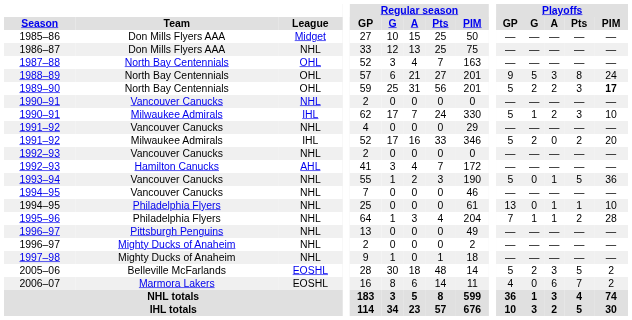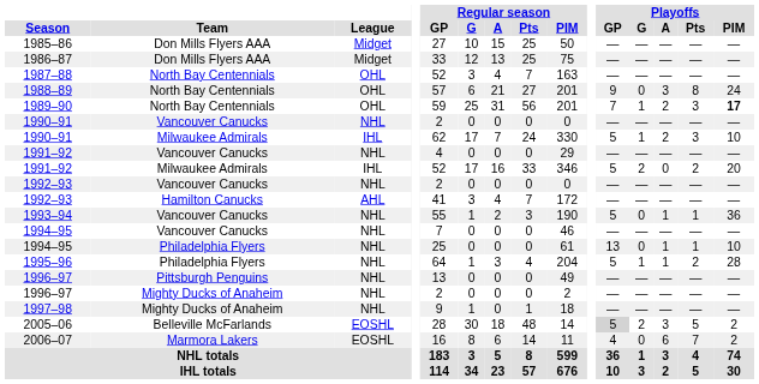 <table border="0" cellpadding="1" cellspacing="0" style="text-align:center; width:60em">
 <tr bgcolor="#e0e0e0">
 <th colspan="3" bgcolor="#ffffff"> </th>
 <th rowspan="99" bgcolor="#ffffff"> </th>
 <th colspan="5"><a href='#'>Regular season</a></th>
 <th rowspan="99" bgcolor="#ffffff"> </th>
 <th colspan="5"><a href='#'>Playoffs</a></th>
 </tr>
 <tr bgcolor="#e0e0e0">
 <th><a href='#'>Season</a></th>
 <th>Team</th>
 <th>League</th>
 <th>GP</th>
 <th><a href='#'>G</a></th>
 <th><a href='#'>A</a></th>
 <th><a href='#'>Pts</a></th>
 <th><a href='#'>PIM</a></th>
 <th>GP</th>
 <th>G</th>
 <th>A</th>
 <th>Pts</th>
 <th>PIM</th>
 </tr>
 <tr>
 <td>1985–86</td>
 <td>Don Mills Flyers AAA</td>
 <td><a href='#'>Midget</a></td>
 <td>27</td>
 <td>10</td>
 <td>15</td>
 <td>25</td>
 <td>50</td>
 <td>—</td>
 <td>—</td>
 <td>—</td>
 <td>—</td>
 <td>—</td>
 </tr>
 <tr bgcolor="#f0f0f0">
 <td>1986–87</td>
 <td>Don Mills Flyers AAA</td>
-<td>NHL</td>
+<td>Midget</td>
 <td>33</td>
 <td>12</td>
 <td>13</td>
 <td>25</td>
 <td>75</td>
 <td>—</td>
 <td>—</td>
 <td>—</td>
 <td>—</td>
 <td>—</td>
 </tr>
 <tr>
 <td><a href='#'>1987–88</a></td>
 <td><a href='#'>North Bay Centennials</a></td>
 <td><a href='#'>OHL</a></td>
 <td>52</td>
 <td>3</td>
 <td>4</td>
 <td>7</td>
 <td>163</td>
 <td>—</td>
 <td>—</td>
 <td>—</td>
 <td>—</td>
 <td>—</td>
 </tr>
 <tr bgcolor="#f0f0f0">
 <td><a href='#'>1988–89</a></td>
 <td>North Bay Centennials</td>
 <td>OHL</td>
 <td>57</td>
 <td>6</td>
 <td>21</td>
 <td>27</td>
 <td>201</td>
 <td>9</td>
-<td>5</td>
+<td>0</td>
 <td>3</td>
 <td>8</td>
 <td>24</td>
 </tr>
 <tr>
 <td><a href='#'>1989–90</a></td>
 <td>North Bay Centennials</td>
 <td>OHL</td>
 <td>59</td>
 <td>25</td>
 <td>31</td>
 <td>56</td>
 <td>201</td>
-<td>5</td>
-<td>2</td>
+<td>7</td>
+<td>1</td>
 <td>2</td>
 <td>3</td>
 <td><strong>17</strong></td>
 </tr>
 <tr bgcolor="#f0f0f0">
 <td><a href='#'>1990–91</a></td>
 <td><a href='#'>Vancouver Canucks</a></td>
 <td><a href='#'>NHL</a></td>
 <td>2</td>
 <td>0</td>
 <td>0</td>
 <td>0</td>
 <td>0</td>
 <td>—</td>
 <td>—</td>
 <td>—</td>
 <td>—</td>
 <td>—</td>
 </tr>
 <tr>
 <td><a href='#'>1990–91</a></td>
 <td><a href='#'>Milwaukee Admirals</a></td>
 <td><a href='#'>IHL</a></td>
 <td>62</td>
 <td>17</td>
 <td>7</td>
 <td>24</td>
 <td>330</td>
 <td>5</td>
 <td>1</td>
 <td>2</td>
 <td>3</td>
 <td>10</td>
 </tr>
 <tr bgcolor="#f0f0f0">
 <td><a href='#'>1991–92</a></td>
 <td>Vancouver Canucks</td>
 <td>NHL</td>
 <td>4</td>
 <td>0</td>
 <td>0</td>
 <td>0</td>
 <td>29</td>
 <td>—</td>
 <td>—</td>
 <td>—</td>
 <td>—</td>
 <td>—</td>
 </tr>
 <tr>
 <td><a href='#'>1991–92</a></td>
 <td>Milwaukee Admirals</td>
 <td>IHL</td>
 <td>52</td>
 <td>17</td>
 <td>16</td>
 <td>33</td>
 <td>346</td>
 <td>5</td>
 <td>2</td>
 <td>0</td>
 <td>2</td>
 <td>20</td>
 </tr>
 <tr bgcolor="#f0f0f0">
 <td><a href='#'>1992–93</a></td>
 <td>Vancouver Canucks</td>
 <td>NHL</td>
 <td>2</td>
 <td>0</td>
 <td>0</td>
 <td>0</td>
 <td>0</td>
 <td>—</td>
 <td>—</td>
 <td>—</td>
 <td>—</td>
 <td>—</td>
 </tr>
 <tr>
 <td><a href='#'>1992–93</a></td>
 <td><a href='#'>Hamilton Canucks</a></td>
 <td><a href='#'>AHL</a></td>
 <td>41</td>
 <td>3</td>
 <td>4</td>
 <td>7</td>
 <td>172</td>
 <td>—</td>
 <td>—</td>
 <td>—</td>
 <td>—</td>
 <td>—</td>
 </tr>
 <tr bgcolor="#f0f0f0">
 <td><a href='#'>1993–94</a></td>
 <td>Vancouver Canucks</td>
 <td>NHL</td>
 <td>55</td>
 <td>1</td>
 <td>2</td>
 <td>3</td>
 <td>190</td>
 <td>5</td>
 <td>0</td>
 <td>1</td>
-<td>5</td>
+<td>1</td>
 <td>36</td>
 </tr>
 <tr>
 <td><a href='#'>1994–95</a></td>
 <td>Vancouver Canucks</td>
 <td>NHL</td>
 <td>7</td>
 <td>0</td>
 <td>0</td>
 <td>0</td>
 <td>46</td>
 <td>—</td>
 <td>—</td>
 <td>—</td>
 <td>—</td>
 <td>—</td>
 </tr>
 <tr bgcolor="#f0f0f0">
 <td>1994–95</td>
 <td><a href='#'>Philadelphia Flyers</a></td>
 <td>NHL</td>
 <td>25</td>
 <td>0</td>
 <td>0</td>
 <td>0</td>
 <td>61</td>
 <td>13</td>
 <td>0</td>
 <td>1</td>
 <td>1</td>
 <td>10</td>
 </tr>
 <tr>
 <td><a href='#'>1995–96</a></td>
 <td>Philadelphia Flyers</td>
 <td>NHL</td>
 <td>64</td>
 <td>1</td>
 <td>3</td>
 <td>4</td>
 <td>204</td>
-<td>7</td>
+<td>5</td>
 <td>1</td>
 <td>1</td>
 <td>2</td>
 <td>28</td>
 </tr>
 <tr bgcolor="#f0f0f0">
 <td><a href='#'>1996–97</a></td>
 <td><a href='#'>Pittsburgh Penguins</a></td>
 <td>NHL</td>
 <td>13</td>
 <td>0</td>
 <td>0</td>
 <td>0</td>
 <td>49</td>
 <td>—</td>
 <td>—</td>
 <td>—</td>
 <td>—</td>
 <td>—</td>
 </tr>
 <tr>
 <td>1996–97</td>
 <td><a href='#'>Mighty Ducks of Anaheim</a></td>
 <td>NHL</td>
 <td>2</td>
 <td>0</td>
 <td>0</td>
 <td>0</td>
 <td>2</td>
 <td>—</td>
 <td>—</td>
 <td>—</td>
 <td>—</td>
 <td>—</td>
 </tr>
 <tr bgcolor="#f0f0f0">
 <td><a href='#'>1997–98</a></td>
 <td>Mighty Ducks of Anaheim</td>
 <td>NHL</td>
 <td>9</td>
 <td>1</td>
 <td>0</td>
 <td>1</td>
 <td>18</td>
 <td>—</td>
 <td>—</td>
 <td>—</td>
 <td>—</td>
 <td>—</td>
 </tr>
 <tr>
 <td>2005–06</td>
 <td>Belleville McFarlands</td>
 <td><a href='#'>EOSHL</a></td>
 <td>28</td>
 <td>30</td>
 <td>18</td>
 <td>48</td>
 <td>14</td>
-<td>5</td>
+<td style="background: lightgrey;">5</td>
 <td>2</td>
 <td>3</td>
 <td>5</td>
 <td>2</td>
 </tr>
 <tr bgcolor="#f0f0f0">
 <td>2006–07</td>
 <td><a href='#'>Marmora Lakers</a></td>
 <td>EOSHL</td>
 <td>16</td>
 <td>8</td>
 <td>6</td>
 <td>14</td>
 <td>11</td>
 <td>4</td>
 <td>0</td>
 <td>6</td>
 <td>7</td>
 <td>2</td>
 </tr>
 <tr bgcolor="#e0e0e0">
 <th colspan="3">NHL totals</th>
 <th>183</th>
 <th>3</th>
 <th>5</th>
 <th>8</th>
 <th>599</th>
 <th>36</th>
 <th>1</th>
 <th>3</th>
 <th>4</th>
 <th>74</th>
 </tr>
 <tr bgcolor="#e0e0e0">
 <th colspan="3">IHL totals</th>
 <th>114</th>
 <th>34</th>
 <th>23</th>
 <th>57</th>
 <th>676</th>
 <th>10</th>
 <th>3</th>
 <th>2</th>
 <th>5</th>
 <th>30</th>
 </tr>
 </table>
